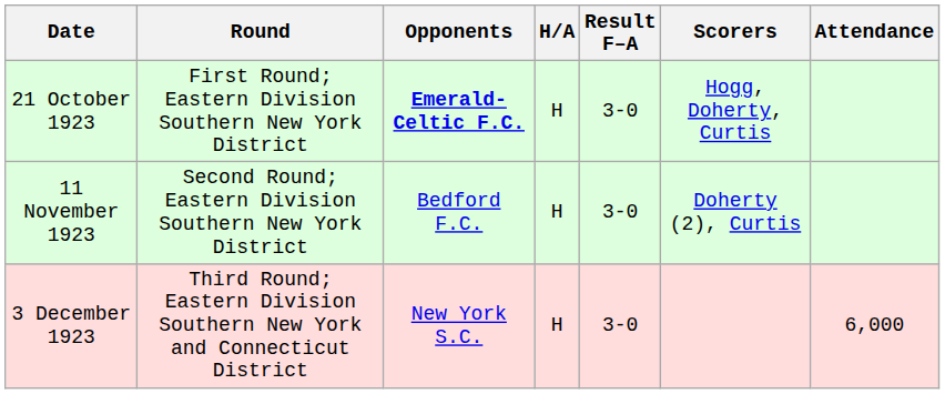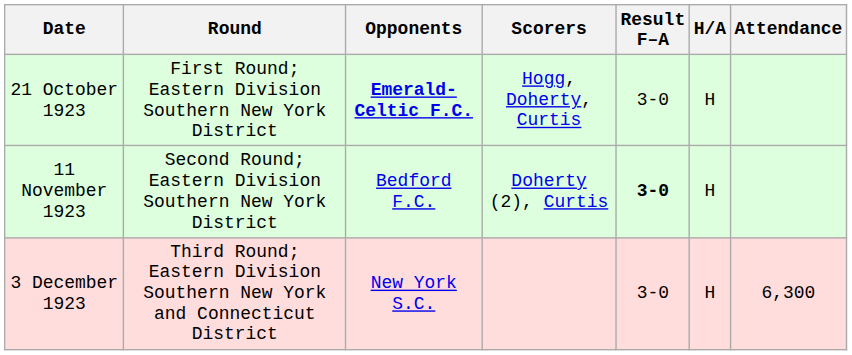 <table class="wikitable" style="text-align:center">
 <tr>
 <th>Date</th>
 <th>Round</th>
 <th>Opponents</th>
+<th>Scorers</th>
+<th>Result<br>F–A</th>
 <th>H/A</th>
-<th>Result<br>F–A</th>
-<th>Scorers</th>
 <th>Attendance</th>
 </tr>
 <tr bgcolor="#ddffdd">
 <td>21 October 1923</td>
 <td>First Round; Eastern Division<br>Southern New York District</td>
 <td><strong><a href='#'>Emerald-Celtic F.C.</a></strong></td>
+<td><a href='#'>Hogg</a>, <a href='#'>Doherty</a>, <a href='#'>Curtis</a></td>
+<td>3-0</td>
 <td>H</td>
-<td>3-0</td>
-<td><a href='#'>Hogg</a>, <a href='#'>Doherty</a>, <a href='#'>Curtis</a></td>
 <td></td>
 </tr>
 <tr bgcolor="#ddffdd">
 <td>11 November 1923</td>
 <td>Second Round; Eastern Division<br>Southern New York District</td>
 <td><a href='#'>Bedford F.C.</a></td>
+<td><a href='#'>Doherty</a> (2), <a href='#'>Curtis</a></td>
+<td><strong>3-0</strong></td>
 <td>H</td>
-<td>3-0</td>
-<td><a href='#'>Doherty</a> (2), <a href='#'>Curtis</a></td>
 <td></td>
 </tr>
 <tr bgcolor="#ffdddd">
 <td>3 December 1923</td>
 <td>Third Round; Eastern Division<br>Southern New York and Connecticut District</td>
 <td><a href='#'>New York S.C.</a></td>
+<td></td>
+<td>3-0</td>
 <td>H</td>
-<td>3-0</td>
-<td></td>
-<td>6,000</td>
+<td>6,300</td>
 </tr>
 </table>
